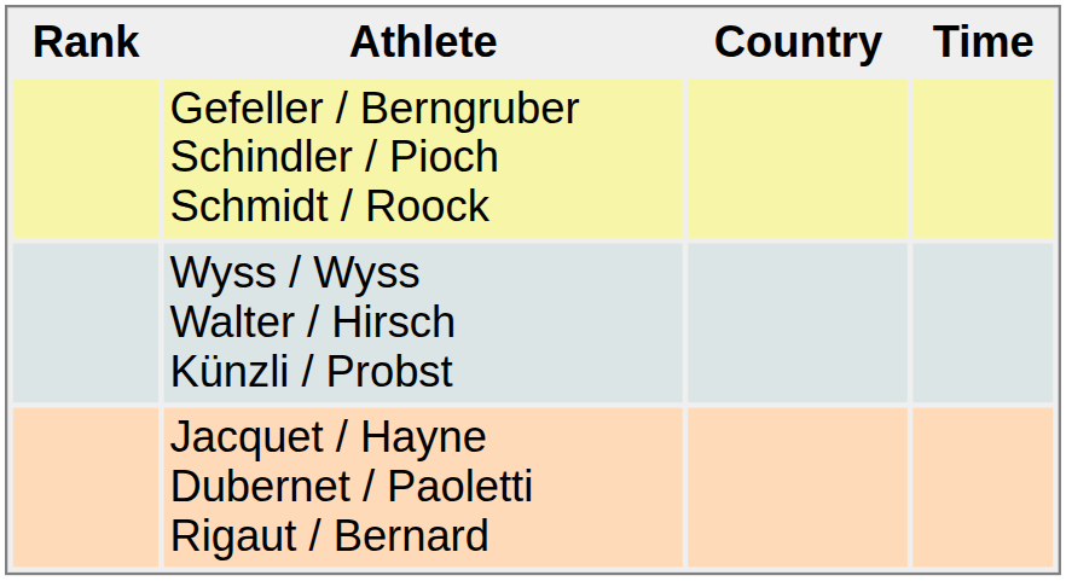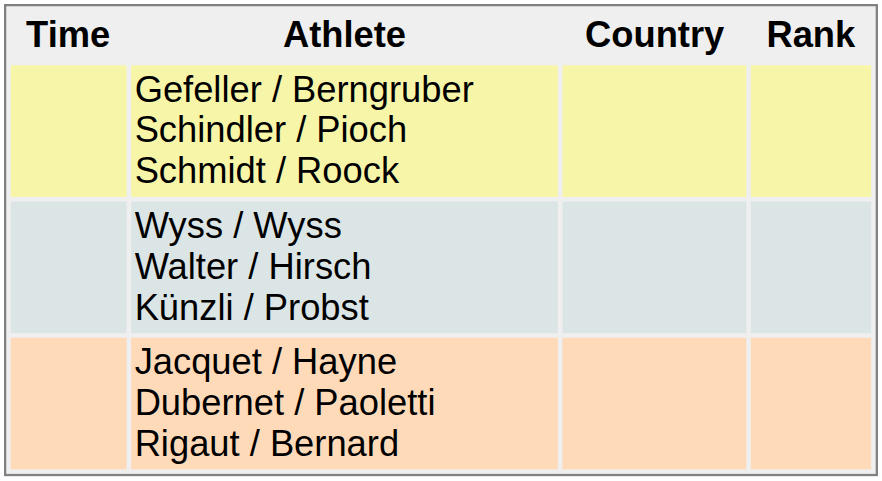 <table style="border-style:solid;border-width:1px;border-color:#808080;background-color:#EFEFEF" cellspacing="2" cellpadding="2" width="385px">
 <tr bgcolor="#EFEFEF">
-<th>Rank</th>
+<th>Time</th>
 <th>Athlete</th>
 <th>Country</th>
-<th>Time</th>
+<th>Rank</th>
 </tr>
 <tr bgcolor="#F7F6A8" >
-<td align=center></td>
+<td align="right"></td>
 <td>Gefeller / Berngruber<br>Schindler / Pioch<br>Schmidt / Roock</td>
 <td></td>
-<td align="right"></td>
+<td align=center></td>
 </tr>
 <tr bgcolor="#DCE5E5">
-<td align=center></td>
+<td align="right"></td>
 <td>Wyss / Wyss<br>Walter / Hirsch<br>Künzli / Probst</td>
 <td></td>
-<td align="right"></td>
+<td align=center></td>
 </tr>
 <tr bgcolor="#FFDAB9">
-<td align=center></td>
+<td align="right"></td>
 <td>Jacquet / Hayne<br>Dubernet / Paoletti<br>Rigaut / Bernard</td>
 <td></td>
-<td align="right"></td>
+<td align=center></td>
 </tr>
 </table>
